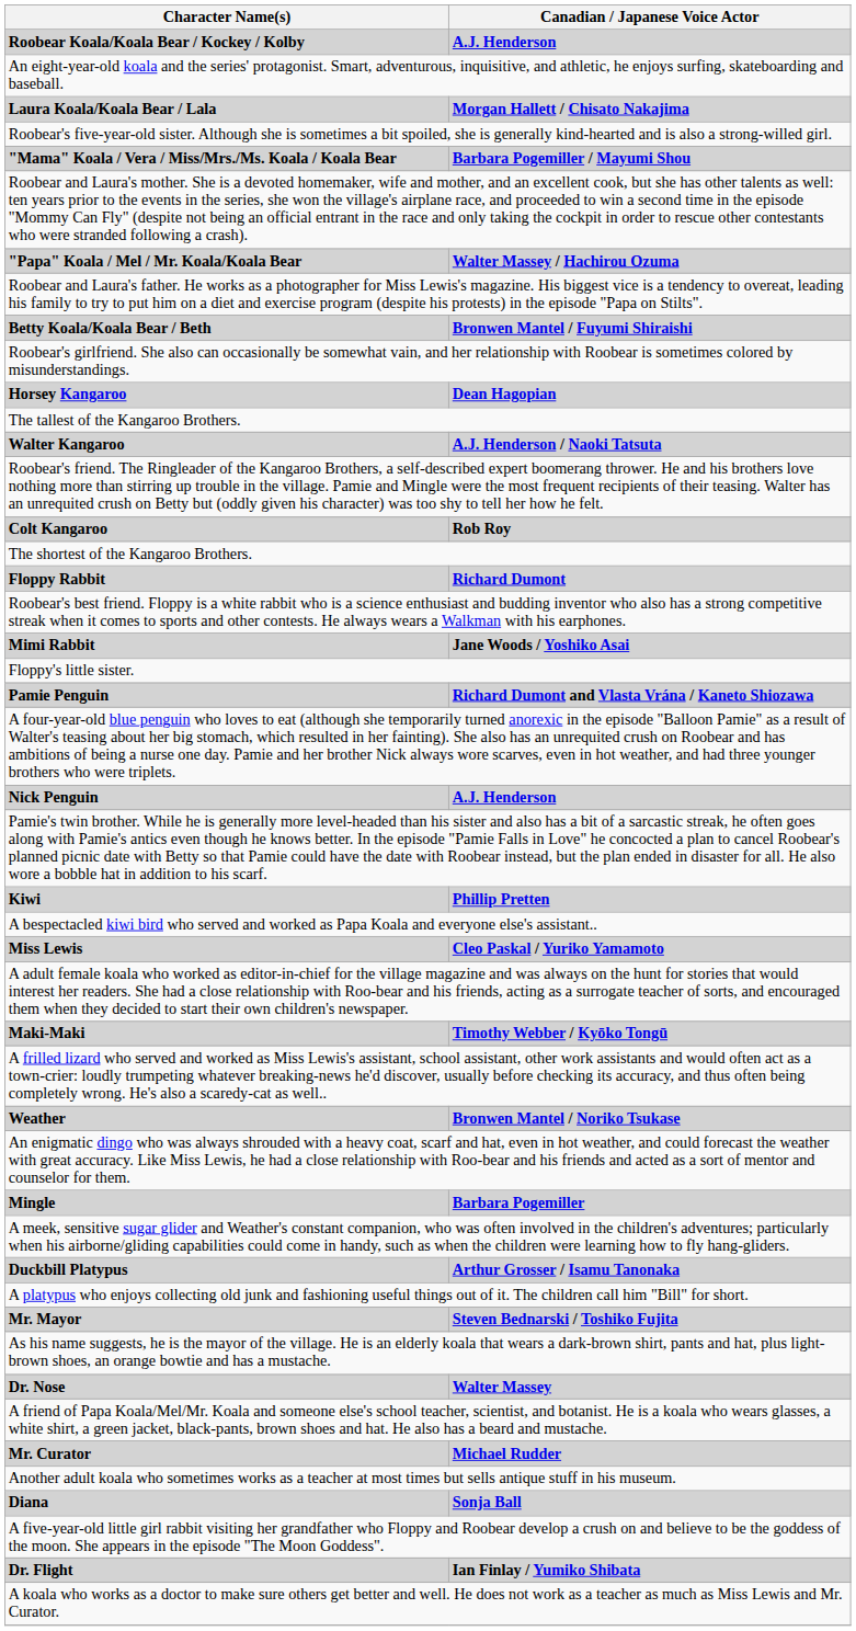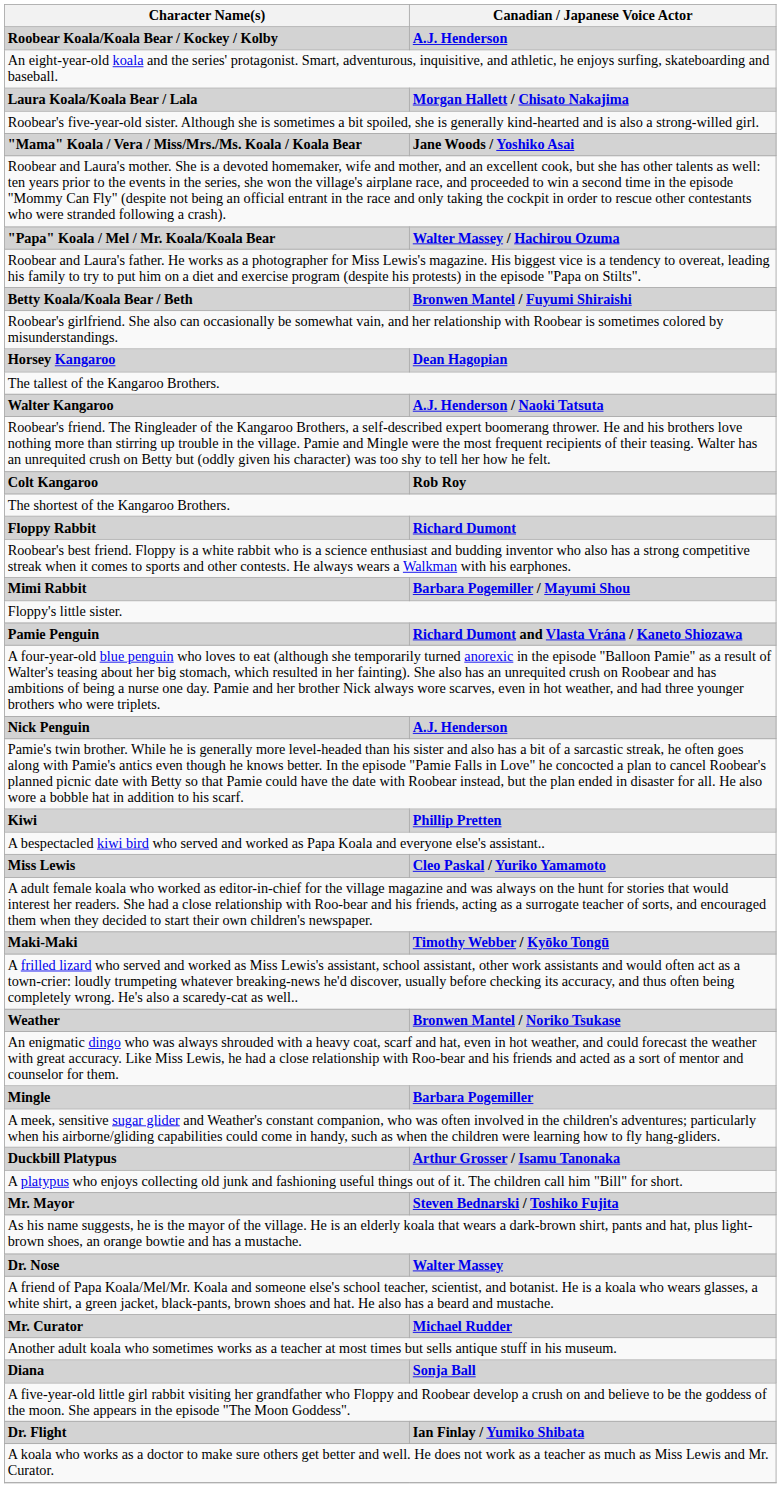 <table class="wikitable">
 <tr>
 <th>Character Name(s)</th>
 <th>Canadian / Japanese Voice Actor</th>
 </tr>
 <tr>
 <td bgcolor="lightgrey"><strong>Roobear Koala/Koala Bear / Kockey / Kolby</strong></td>
 <td bgcolor="lightgrey"><strong><a href='#'>A.J. Henderson</a></strong></td>
 </tr>
 <tr>
 <td colspan="3">An eight-year-old <a href='#'>koala</a> and the series' protagonist. Smart, adventurous, inquisitive, and athletic, he enjoys surfing, skateboarding and baseball.</td>
 </tr>
 <tr>
 <td bgcolor="lightgrey"><strong>Laura Koala/Koala Bear / Lala</strong></td>
 <td bgcolor="lightgrey"><strong><a href='#'>Morgan Hallett</a> / <a href='#'>Chisato Nakajima</a></strong></td>
 </tr>
 <tr>
 <td colspan="3">Roobear's five-year-old sister. Although she is sometimes a bit spoiled, she is generally kind-hearted and is also a strong-willed girl.</td>
 </tr>
 <tr>
 <td bgcolor="lightgrey"><strong>"Mama" Koala / Vera / Miss/Mrs./Ms. Koala / Koala Bear</strong></td>
-<td bgcolor="lightgrey"><strong><a href='#'>Barbara Pogemiller</a> / <a href='#'>Mayumi Shou</a></strong></td>
+<td bgcolor="lightgrey"><strong>Jane Woods / <a href='#'>Yoshiko Asai</a></strong></td>
 </tr>
 <tr>
 <td colspan="3">Roobear and Laura's mother. She is a devoted homemaker, wife and mother, and an excellent cook, but she has other talents as well: ten years prior to the events in the series, she won the village's airplane race, and proceeded to win a second time in the episode "Mommy Can Fly" (despite not being an official entrant in the race and only taking the cockpit in order to rescue other contestants who were stranded following a crash).</td>
 </tr>
 <tr>
 <td bgcolor="lightgrey"><strong>"Papa" Koala / Mel / Mr. Koala/Koala Bear</strong></td>
 <td bgcolor="lightgrey"><strong><a href='#'>Walter Massey</a> / <a href='#'>Hachirou Ozuma</a></strong></td>
 </tr>
 <tr>
 <td colspan="3">Roobear and Laura's father. He works as a photographer for Miss Lewis's magazine. His biggest vice is a tendency to overeat, leading his family to try to put him on a diet and exercise program (despite his protests) in the episode "Papa on Stilts".</td>
 </tr>
 <tr>
 <td bgcolor="lightgrey"><strong>Betty Koala/Koala Bear / Beth</strong></td>
 <td bgcolor="lightgrey"><strong><a href='#'>Bronwen Mantel</a> / <a href='#'>Fuyumi Shiraishi</a></strong></td>
 </tr>
 <tr>
 <td colspan="3">Roobear's girlfriend. She also can occasionally be somewhat vain, and her relationship with Roobear is sometimes colored by misunderstandings.</td>
 </tr>
 <tr>
 <td bgcolor="lightgrey"><strong>Horsey <a href='#'>Kangaroo</a></strong></td>
 <td bgcolor="lightgrey"><strong><a href='#'>Dean Hagopian</a></strong></td>
 </tr>
 <tr>
 <td colspan="3">The tallest of the Kangaroo Brothers.</td>
 </tr>
 <tr>
 <td bgcolor="lightgrey"><strong>Walter Kangaroo</strong></td>
 <td bgcolor="lightgrey"><strong><a href='#'>A.J. Henderson</a> / <a href='#'>Naoki Tatsuta</a></strong></td>
 </tr>
 <tr>
 <td colspan="3">Roobear's friend. The Ringleader of the Kangaroo Brothers, a self-described expert boomerang thrower. He and his brothers love nothing more than stirring up trouble in the village. Pamie and Mingle were the most frequent recipients of their teasing. Walter has an unrequited crush on Betty but (oddly given his character) was too shy to tell her how he felt.</td>
 </tr>
 <tr>
 <td bgcolor="lightgrey"><strong>Colt Kangaroo</strong></td>
 <td bgcolor="lightgrey"><strong>Rob Roy</strong></td>
 </tr>
 <tr>
 <td colspan="3">The shortest of the Kangaroo Brothers.</td>
 </tr>
 <tr>
 <td bgcolor="lightgrey"><strong>Floppy Rabbit</strong></td>
 <td bgcolor="lightgrey"><strong><a href='#'>Richard Dumont</a></strong></td>
 </tr>
 <tr>
 <td colspan="3">Roobear's best friend. Floppy is a white rabbit who is a science enthusiast and budding inventor who also has a strong competitive streak when it comes to sports and other contests. He always wears a <a href='#'>Walkman</a> with his earphones.</td>
 </tr>
 <tr>
 <td bgcolor="lightgrey"><strong>Mimi Rabbit</strong></td>
-<td bgcolor="lightgrey"><strong>Jane Woods / <a href='#'>Yoshiko Asai</a></strong></td>
+<td bgcolor="lightgrey"><strong><a href='#'>Barbara Pogemiller</a> / <a href='#'>Mayumi Shou</a></strong></td>
 </tr>
 <tr>
 <td colspan="3">Floppy's little sister.</td>
 </tr>
 <tr>
 <td bgcolor="lightgrey"><strong>Pamie Penguin</strong></td>
 <td bgcolor="lightgrey"><strong><a href='#'>Richard Dumont</a> and <a href='#'>Vlasta Vrána</a> / <a href='#'>Kaneto Shiozawa</a></strong></td>
 </tr>
 <tr>
 <td colspan="3">A four-year-old <a href='#'>blue penguin</a> who loves to eat (although she temporarily turned <a href='#'>anorexic</a> in the episode "Balloon Pamie" as a result of Walter's teasing about her big stomach, which resulted in her fainting). She also has an unrequited crush on Roobear and has ambitions of being a nurse one day. Pamie and her brother Nick always wore scarves, even in hot weather, and had three younger brothers who were triplets.</td>
 </tr>
 <tr>
 <td bgcolor="lightgrey"><strong>Nick Penguin</strong></td>
 <td bgcolor="lightgrey"><strong><a href='#'>A.J. Henderson</a></strong></td>
 </tr>
 <tr>
 <td colspan="3">Pamie's twin brother. While he is generally more level-headed than his sister and also has a bit of a sarcastic streak, he often goes along with Pamie's antics even though he knows better. In the episode "Pamie Falls in Love" he concocted a plan to cancel Roobear's planned picnic date with Betty so that Pamie could have the date with Roobear instead, but the plan ended in disaster for all. He also wore a bobble hat in addition to his scarf.</td>
 </tr>
 <tr>
 <td bgcolor="lightgrey"><strong>Kiwi</strong></td>
 <td bgcolor="lightgrey"><strong><a href='#'>Phillip Pretten</a></strong></td>
 </tr>
 <tr>
 <td colspan="3">A bespectacled <a href='#'>kiwi bird</a> who served and worked as Papa Koala and everyone else's assistant..</td>
 </tr>
 <tr>
 <td bgcolor="lightgrey"><strong>Miss Lewis</strong></td>
 <td bgcolor="lightgrey"><strong><a href='#'>Cleo Paskal</a> / <a href='#'>Yuriko Yamamoto</a></strong></td>
 </tr>
 <tr>
 <td colspan="3">A adult female koala who worked as editor-in-chief for the village magazine and was always on the hunt for stories that would interest her readers. She had a close relationship with Roo-bear and his friends, acting as a surrogate teacher of sorts, and encouraged them when they decided to start their own children's newspaper.</td>
 </tr>
 <tr>
 <td bgcolor="lightgrey"><strong>Maki-Maki</strong></td>
 <td bgcolor="lightgrey"><strong><a href='#'>Timothy Webber</a> / <a href='#'>Kyōko Tongū</a></strong></td>
 </tr>
 <tr>
 <td colspan="3">A <a href='#'>frilled lizard</a> who served and worked as Miss Lewis's assistant, school assistant, other work assistants and would often act as a town-crier: loudly trumpeting whatever breaking-news he'd discover, usually before checking its accuracy, and thus often being completely wrong. He's also a scaredy-cat as well..</td>
 </tr>
 <tr>
 <td bgcolor="lightgrey"><strong>Weather</strong></td>
 <td bgcolor="lightgrey"><strong><a href='#'>Bronwen Mantel</a> / <a href='#'>Noriko Tsukase</a></strong></td>
 </tr>
 <tr>
 <td colspan="3">An enigmatic <a href='#'>dingo</a> who was always shrouded with a heavy coat, scarf and hat, even in hot weather, and could forecast the weather with great accuracy. Like Miss Lewis, he had a close relationship with Roo-bear and his friends and acted as a sort of mentor and counselor for them.</td>
 </tr>
 <tr>
 <td bgcolor="lightgrey"><strong>Mingle</strong></td>
 <td bgcolor="lightgrey"><strong><a href='#'>Barbara Pogemiller</a></strong></td>
 </tr>
 <tr>
 <td colspan="3">A meek, sensitive <a href='#'>sugar glider</a> and Weather's constant companion, who was often involved in the children's adventures; particularly when his airborne/gliding capabilities could come in handy, such as when the children were learning how to fly hang-gliders.</td>
 </tr>
 <tr>
 <td bgcolor="lightgrey"><strong>Duckbill Platypus</strong></td>
 <td bgcolor="lightgrey"><strong><a href='#'>Arthur Grosser</a> / <a href='#'>Isamu Tanonaka</a></strong></td>
 </tr>
 <tr>
 <td colspan="3">A <a href='#'>platypus</a> who enjoys collecting old junk and fashioning useful things out of it. The children call him "Bill" for short.</td>
 </tr>
 <tr>
 <td bgcolor="lightgrey"><strong>Mr. Mayor</strong></td>
 <td bgcolor="lightgrey"><strong><a href='#'>Steven Bednarski</a> / <a href='#'>Toshiko Fujita</a></strong></td>
 </tr>
 <tr>
 <td colspan="3">As his name suggests, he is the mayor of the village. He is an elderly koala that wears a dark-brown shirt, pants and hat, plus light-brown shoes, an orange bowtie and has a mustache.</td>
 </tr>
 <tr>
 <td bgcolor="lightgrey"><strong>Dr. Nose</strong></td>
 <td bgcolor="lightgrey"><strong><a href='#'>Walter Massey</a></strong></td>
 </tr>
 <tr>
 <td colspan="3">A friend of Papa Koala/Mel/Mr. Koala and someone else's school teacher, scientist, and botanist. He is a koala who wears glasses, a white shirt, a green jacket, black-pants, brown shoes and hat. He also has a beard and mustache.</td>
 </tr>
 <tr>
 <td bgcolor="lightgrey"><strong>Mr. Curator</strong></td>
 <td bgcolor="lightgrey"><strong><a href='#'>Michael Rudder</a></strong></td>
 </tr>
 <tr>
 <td colspan="3">Another adult koala who sometimes works as a teacher at most times but sells antique stuff in his museum.</td>
 </tr>
 <tr>
 <td bgcolor="lightgrey"><strong>Diana</strong></td>
 <td bgcolor="lightgrey"><strong><a href='#'>Sonja Ball</a></strong></td>
 </tr>
 <tr>
 <td colspan="3">A five-year-old little girl rabbit visiting her grandfather who Floppy and Roobear develop a crush on and believe to be the goddess of the moon. She appears in the episode "The Moon Goddess".</td>
 </tr>
 <tr>
 <td bgcolor="lightgrey"><strong>Dr. Flight</strong></td>
 <td bgcolor="lightgrey"><strong>Ian Finlay / <a href='#'>Yumiko Shibata</a></strong></td>
 </tr>
 <tr>
 <td colspan="3">A koala who works as a doctor to make sure others get better and well. He does not work as a teacher as much as Miss Lewis and Mr. Curator.</td>
 </tr>
 <tr>
 </tr>
 </table>
